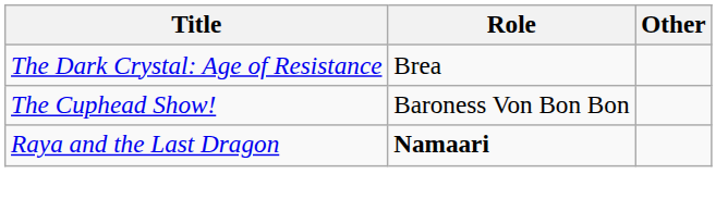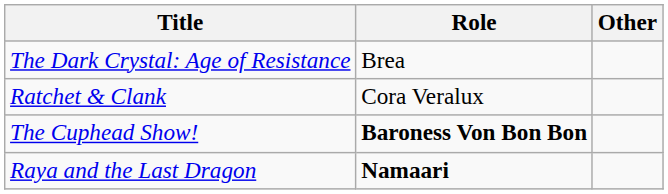 <table class="wikitable">
 <tr>
 <th>Title</th>
 <th>Role</th>
 <th>Other</th>
 </tr>
 <tr>
 <td><em><a href='#'>The Dark Crystal: Age of Resistance</a></em></td>
 <td>Brea</td>
 <td></td>
 </tr>
 <tr>
+<td><em><a href='#'>Ratchet & Clank</a></em></td>
+<td>Cora Veralux</td>
+<td></td>
+</tr>
+<tr>
 <td><em><a href='#'>The Cuphead Show!</a></em></td>
-<td>Baroness Von Bon Bon</td>
+<td><strong>Baroness Von Bon Bon</strong></td>
 <td></td>
 </tr>
 <tr>
 <td><em><a href='#'>Raya and the Last Dragon</a></em></td>
 <td><strong>Namaari</strong></td>
 <td></td>
 </tr>
 </table>
